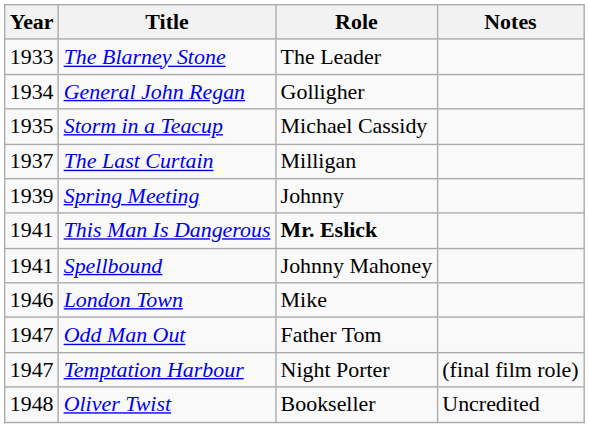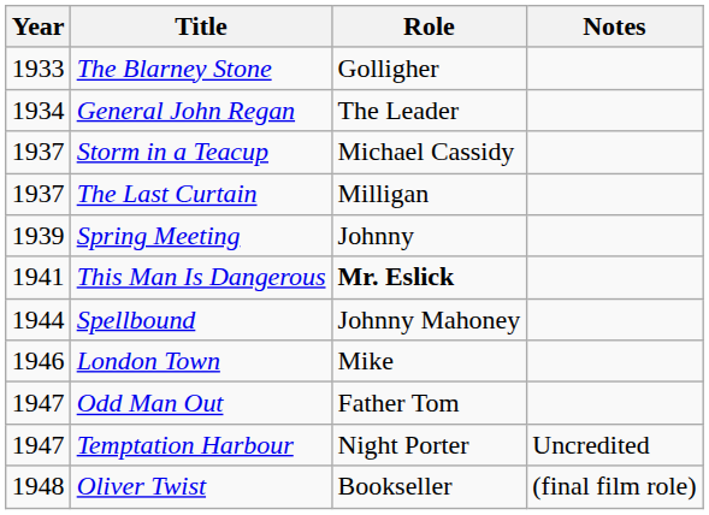 <table class="wikitable">
 <tr>
 <th>Year</th>
 <th>Title</th>
 <th>Role</th>
 <th>Notes</th>
 </tr>
 <tr>
 <td>1933</td>
 <td><em><a href='#'>The Blarney Stone</a></em></td>
-<td>The Leader</td>
+<td>Golligher</td>
 <td></td>
 </tr>
 <tr>
 <td>1934</td>
 <td><em><a href='#'>General John Regan</a></em></td>
-<td>Golligher</td>
+<td>The Leader</td>
 <td></td>
 </tr>
 <tr>
-<td>1935</td>
+<td>1937</td>
 <td><em><a href='#'>Storm in a Teacup</a></em></td>
 <td>Michael Cassidy</td>
 <td></td>
 </tr>
 <tr>
 <td>1937</td>
 <td><em><a href='#'>The Last Curtain</a></em></td>
 <td>Milligan</td>
 <td></td>
 </tr>
 <tr>
 <td>1939</td>
 <td><em><a href='#'>Spring Meeting</a></em></td>
 <td>Johnny</td>
 <td></td>
 </tr>
 <tr>
 <td>1941</td>
 <td><em><a href='#'>This Man Is Dangerous</a></em></td>
 <td><strong>Mr. Eslick</strong></td>
 <td></td>
 </tr>
 <tr>
-<td>1941</td>
+<td>1944</td>
 <td><em><a href='#'>Spellbound</a></em></td>
 <td>Johnny Mahoney</td>
 <td></td>
 </tr>
 <tr>
 <td>1946</td>
 <td><em><a href='#'>London Town</a></em></td>
 <td>Mike</td>
 <td></td>
 </tr>
 <tr>
 <td>1947</td>
 <td><em><a href='#'>Odd Man Out</a></em></td>
 <td>Father Tom</td>
 <td></td>
 </tr>
 <tr>
 <td>1947</td>
 <td><em><a href='#'>Temptation Harbour</a></em></td>
 <td>Night Porter</td>
-<td>(final film role)</td>
+<td>Uncredited</td>
 </tr>
 <tr>
 <td>1948</td>
 <td><em><a href='#'>Oliver Twist</a></em></td>
 <td>Bookseller</td>
-<td>Uncredited</td>
+<td>(final film role)</td>
 </tr>
 </table>
